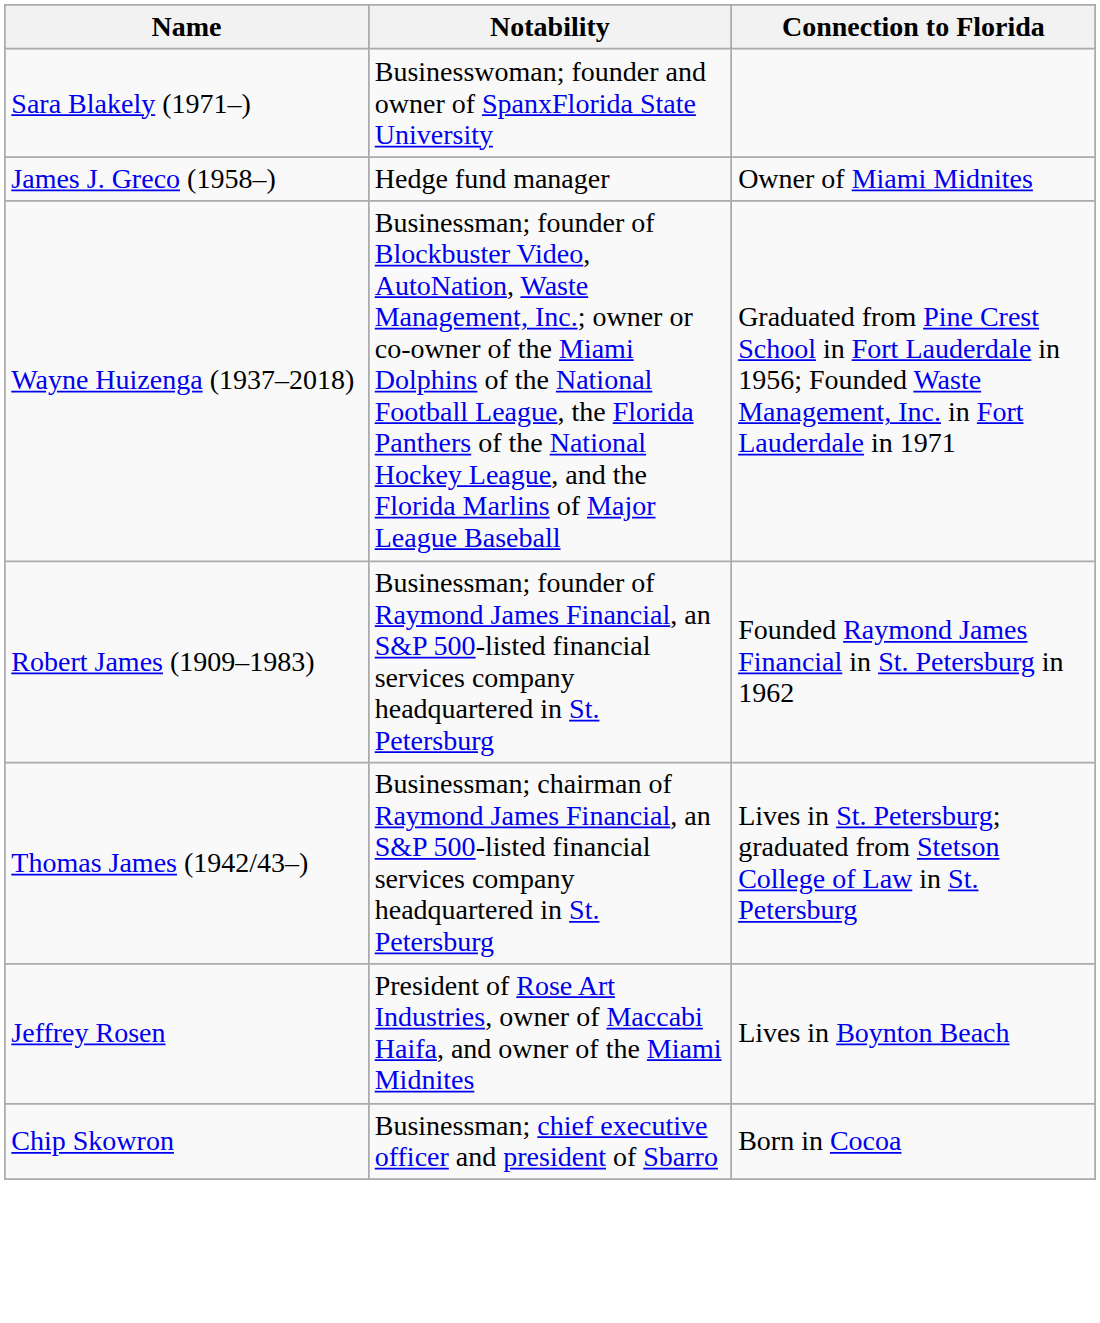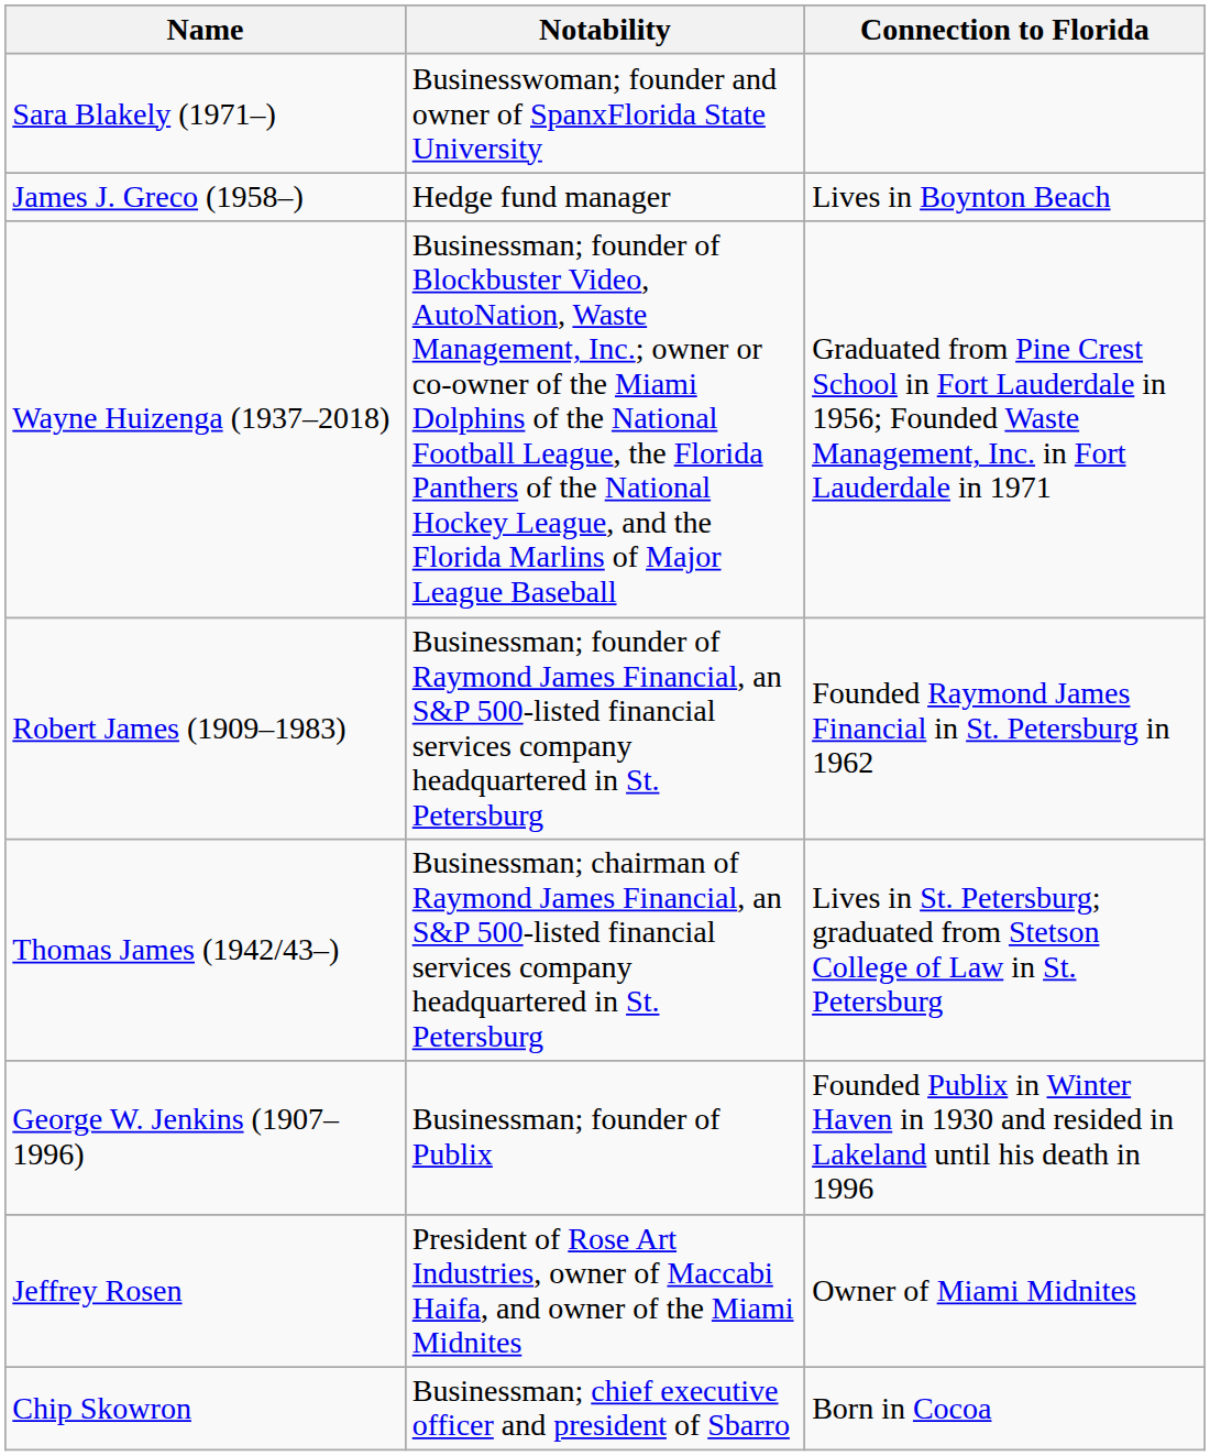 <table class="wikitable" style="width:100%;">
 <tr>
 <th width=33%>Name</th>
 <th width=33%>Notability</th>
 <th width=33%>Connection to Florida</th>
 </tr>
 <tr>
 <td><a href='#'>Sara Blakely</a> (1971–)</td>
 <td>Businesswoman; founder and owner of <a href='#'>Spanx</a><a href='#'>Florida State University</a></td>
 </tr>
 <tr>
 <td><a href='#'>James J. Greco</a> (1958–)</td>
 <td>Hedge fund manager</td>
-<td>Owner of <a href='#'>Miami Midnites</a></td>
+<td>Lives in <a href='#'>Boynton Beach</a></td>
 </tr>
 <tr>
 <td><a href='#'>Wayne Huizenga</a> (1937–2018)</td>
 <td>Businessman; founder of <a href='#'>Blockbuster Video</a>, <a href='#'>AutoNation</a>, <a href='#'>Waste Management, Inc.</a>; owner or co-owner of the <a href='#'>Miami Dolphins</a> of the <a href='#'>National Football League</a>, the <a href='#'>Florida Panthers</a> of the <a href='#'>National Hockey League</a>, and the <a href='#'>Florida Marlins</a> of <a href='#'>Major League Baseball</a></td>
 <td>Graduated from <a href='#'>Pine Crest School</a> in <a href='#'>Fort Lauderdale</a> in 1956; Founded <a href='#'>Waste Management, Inc.</a> in <a href='#'>Fort Lauderdale</a> in 1971</td>
 </tr>
 <tr>
 <td><a href='#'>Robert James</a> (1909–1983)</td>
 <td>Businessman; founder of <a href='#'>Raymond James Financial</a>, an <a href='#'>S&P 500</a>-listed financial services company headquartered in <a href='#'>St. Petersburg</a></td>
 <td>Founded <a href='#'>Raymond James Financial</a> in <a href='#'>St. Petersburg</a> in 1962</td>
 </tr>
 <tr>
 <td><a href='#'>Thomas James</a> (1942/43–)</td>
 <td>Businessman; chairman of <a href='#'>Raymond James Financial</a>, an <a href='#'>S&P 500</a>-listed financial services company headquartered in <a href='#'>St. Petersburg</a></td>
 <td>Lives in <a href='#'>St. Petersburg</a>; graduated from <a href='#'>Stetson College of Law</a> in <a href='#'>St. Petersburg</a></td>
 </tr>
 <tr>
+<td><a href='#'>George W. Jenkins</a> (1907–1996)</td>
+<td>Businessman; founder of <a href='#'>Publix</a></td>
+<td>Founded <a href='#'>Publix</a> in <a href='#'>Winter Haven</a> in 1930 and resided in <a href='#'>Lakeland</a> until his death in 1996</td>
+</tr>
+<tr>
 <td><a href='#'>Jeffrey Rosen</a></td>
 <td>President of <a href='#'>Rose Art Industries</a>, owner of <a href='#'>Maccabi Haifa</a>, and owner of the <a href='#'>Miami Midnites</a></td>
-<td>Lives in <a href='#'>Boynton Beach</a></td>
+<td>Owner of <a href='#'>Miami Midnites</a></td>
 </tr>
 <tr>
 <td><a href='#'>Chip Skowron</a></td>
 <td>Businessman; <a href='#'>chief executive officer</a> and <a href='#'>president</a> of <a href='#'>Sbarro</a></td>
 <td>Born in <a href='#'>Cocoa</a></td>
 </tr>
 </table>
